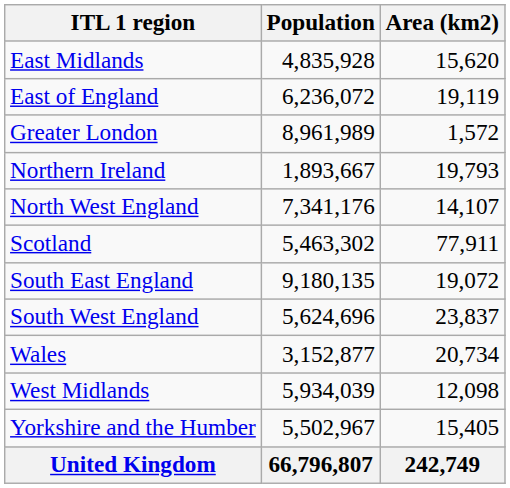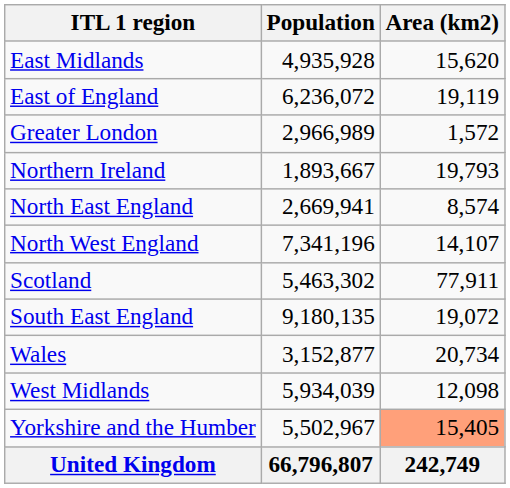 <table class="wikitable sortable">
 <tr>
 <th>ITL 1 region</th>
 <th>Population</th>
 <th>Area (km2)</th>
 </tr>
 <tr>
 <td><a href='#'>East Midlands</a></td>
-<td align=right>4,835,928</td>
+<td align=right>4,935,928</td>
 <td align=right>15,620</td>
 </tr>
 <tr>
 <td><a href='#'>East of England</a></td>
 <td align=right>6,236,072</td>
 <td align=right>19,119</td>
 </tr>
 <tr>
 <td><a href='#'>Greater London</a></td>
-<td align=right>8,961,989</td>
+<td align=right>2,966,989</td>
 <td align=right>1,572</td>
 </tr>
 <tr>
 <td><a href='#'>Northern Ireland</a></td>
 <td align=right>1,893,667</td>
 <td align=right>19,793</td>
 </tr>
 <tr>
+<td><a href='#'>North East England</a></td>
+<td align=right>2,669,941</td>
+<td align=right>8,574</td>
+</tr>
+<tr>
 <td><a href='#'>North West England</a></td>
-<td align=right>7,341,176</td>
+<td align=right>7,341,196</td>
 <td align=right>14,107</td>
 </tr>
 <tr>
 <td><a href='#'>Scotland</a></td>
 <td align=right>5,463,302</td>
 <td align=right>77,911</td>
 </tr>
 <tr>
 <td><a href='#'>South East England</a></td>
 <td align=right>9,180,135</td>
 <td align=right>19,072</td>
-</tr>
-<tr>
-<td><a href='#'>South West England</a></td>
-<td align=right>5,624,696</td>
-<td align=right>23,837</td>
 </tr>
 <tr>
 <td><a href='#'>Wales</a></td>
 <td align=right>3,152,877</td>
 <td align=right>20,734</td>
 </tr>
 <tr>
 <td><a href='#'>West Midlands</a></td>
 <td align=right>5,934,039</td>
 <td align=right>12,098</td>
 </tr>
 <tr>
 <td><a href='#'>Yorkshire and the Humber</a></td>
 <td align=right>5,502,967</td>
-<td align=right>15,405</td>
+<td align=right style="background: lightsalmon;">15,405</td>
 </tr>
 <tr>
 <th><a href='#'>United Kingdom</a></th>
 <th>66,796,807</th>
 <th>242,749</th>
 </tr>
 </table>
